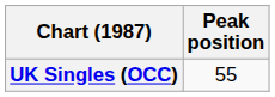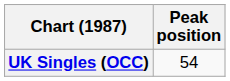 <table class="wikitable plainrowheaders" style="text-align:center">
 <tr>
 <th scope="col">Chart (1987)</th>
 <th scope="col">Peak<br>position</th>
 </tr>
 <tr>
 <th scope="row"><a href='#'>UK Singles</a> (<a href='#'>OCC</a>)</th>
-<td>55</td>
+<td>54</td>
 </tr>
 </table>
